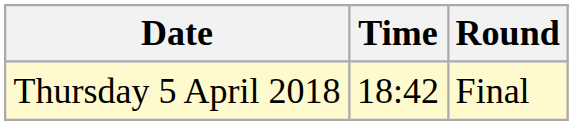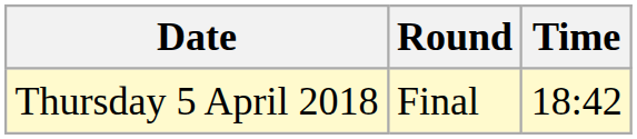 <table class="wikitable">
 <tr>
 <th>Date</th>
+<th>Round</th>
 <th>Time</th>
-<th>Round</th>
 </tr>
 <tr>
 <td style=background:lemonchiffon>Thursday 5 April 2018</td>
+<td style=background:lemonchiffon>Final</td>
 <td style=background:lemonchiffon>18:42</td>
-<td style=background:lemonchiffon>Final</td>
 </tr>
 </table>
